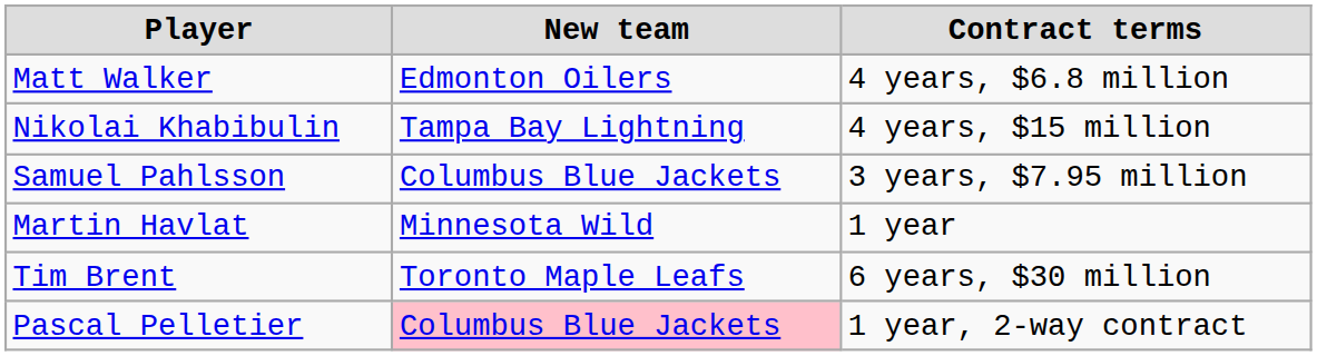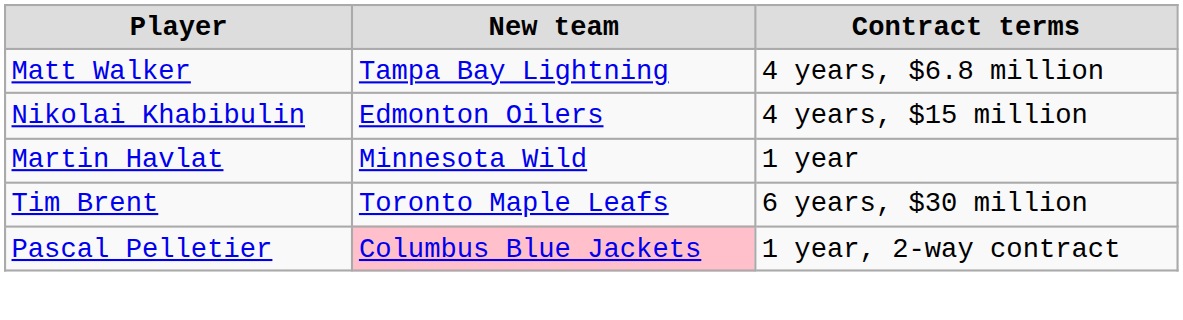 <table class="wikitable" style="width:90%;">
 <tr style="text-align:center; background:#ddd;">
 <td><strong>Player</strong></td>
 <td><strong>New team</strong></td>
 <td><strong>Contract terms</strong></td>
 </tr>
 <tr>
 <td><a href='#'>Matt Walker</a></td>
-<td><a href='#'>Edmonton Oilers</a></td>
+<td><a href='#'>Tampa Bay Lightning</a></td>
 <td>4 years, $6.8 million</td>
 </tr>
 <tr>
 <td><a href='#'>Nikolai Khabibulin</a></td>
-<td><a href='#'>Tampa Bay Lightning</a></td>
+<td><a href='#'>Edmonton Oilers</a></td>
 <td>4 years, $15 million</td>
-</tr>
-<tr>
-<td><a href='#'>Samuel Pahlsson</a></td>
-<td><a href='#'>Columbus Blue Jackets</a></td>
-<td>3 years, $7.95 million</td>
 </tr>
 <tr>
 <td><a href='#'>Martin Havlat</a></td>
 <td><a href='#'>Minnesota Wild</a></td>
 <td>1 year</td>
 </tr>
 <tr>
 <td><a href='#'>Tim Brent</a></td>
 <td><a href='#'>Toronto Maple Leafs</a></td>
 <td>6 years, $30 million</td>
 </tr>
 <tr>
 <td><a href='#'>Pascal Pelletier</a></td>
 <td style="background: pink;"><a href='#'>Columbus Blue Jackets</a></td>
 <td>1 year, 2-way contract</td>
 </tr>
 </table>
